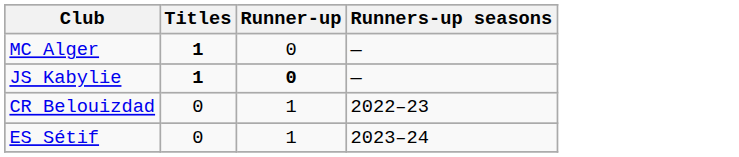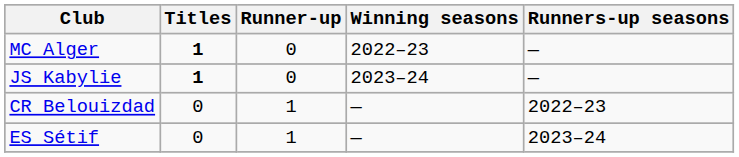 <table class="wikitable" style="font-size:85%;">
 <tr>
 <th>Club</th>
 <th>Titles</th>
 <th>Runner-up</th>
+<th>Winning seasons</th>
 <th>Runners-up seasons</th>
 </tr>
 <tr>
 <td><a href='#'>MC Alger</a></td>
 <td align=center><strong>1</strong></td>
 <td align=center>0</td>
+<td>2022–23</td>
 <td>—</td>
 </tr>
 <tr>
 <td><a href='#'>JS Kabylie</a></td>
 <td align=center><strong>1</strong></td>
-<td align=center><strong>0</strong></td>
+<td align=center>0</td>
+<td>2023–24</td>
 <td>—</td>
 </tr>
 <tr>
 <td><a href='#'>CR Belouizdad</a></td>
 <td align=center>0</td>
 <td align=center>1</td>
+<td>—</td>
 <td>2022–23</td>
 </tr>
 <tr>
 <td><a href='#'>ES Sétif</a></td>
 <td align=center>0</td>
 <td align=center>1</td>
+<td>—</td>
 <td>2023–24</td>
 </tr>
 </table>
